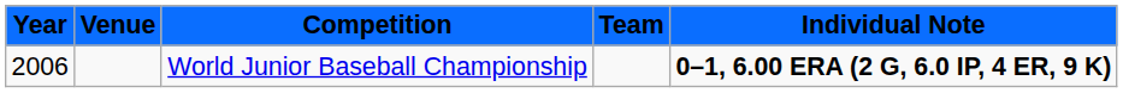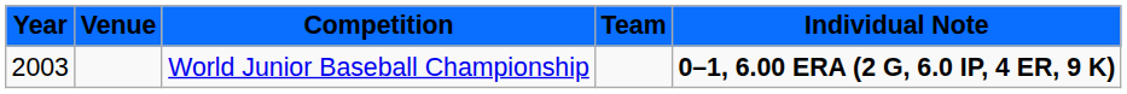 <table class="wikitable">
 <tr>
 <th style="background:#0A6EFF"><span>Year</span></th>
 <th style="background:#0A6EFF"><span>Venue</span></th>
 <th style="background:#0A6EFF"><span>Competition</span></th>
 <th style="background:#0A6EFF"><span>Team</span></th>
 <th style="background:#0A6EFF"><span>Individual Note</span></th>
 </tr>
 <tr>
-<td>2006</td>
+<td>2003</td>
 <td></td>
 <td><a href='#'>World Junior Baseball Championship</a></td>
 <td style="text-align:center"></td>
 <td><strong>0–1, 6.00 ERA (2 G, 6.0 IP, 4 ER, 9 K)</strong></td>
 </tr>
 </table>
